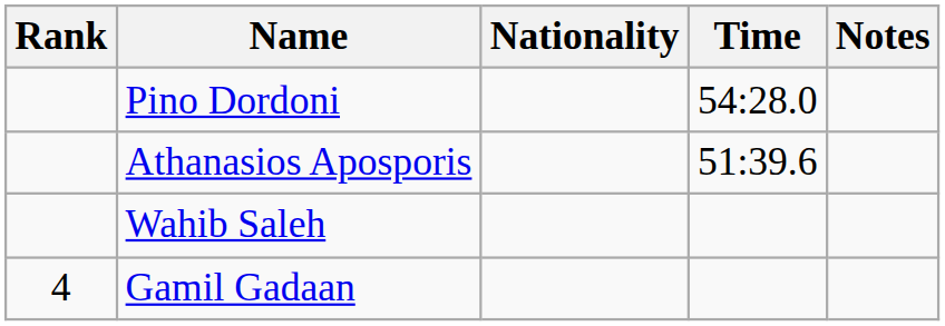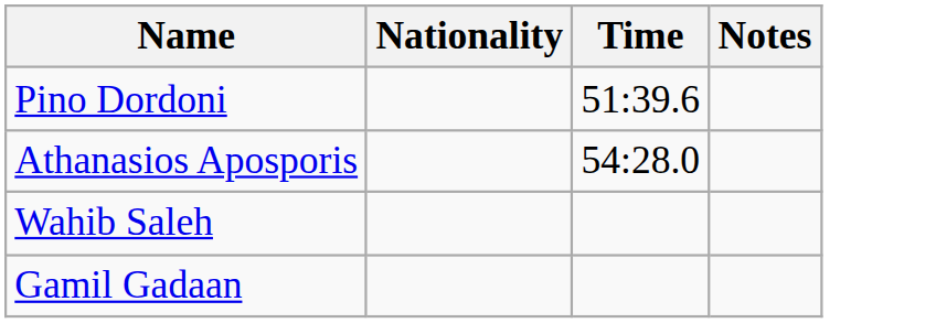 <table class="wikitable sortable" style="text-align:center">
 <tr>
-<th>Rank</th>
 <th>Name</th>
 <th>Nationality</th>
 <th>Time</th>
 <th>Notes</th>
 </tr>
 <tr>
+<td align=left><a href='#'>Pino Dordoni</a></td>
+<td align=left></td>
+<td>51:39.6</td>
 <td></td>
-<td align=left><a href='#'>Pino Dordoni</a></td>
+</tr>
+<tr>
+<td align=left><a href='#'>Athanasios Aposporis</a></td>
 <td align=left></td>
 <td>54:28.0</td>
 <td></td>
 </tr>
 <tr>
-<td></td>
-<td align=left><a href='#'>Athanasios Aposporis</a></td>
-<td align=left></td>
-<td>51:39.6</td>
-<td></td>
-</tr>
-<tr>
-<td></td>
 <td align=left><a href='#'>Wahib Saleh</a></td>
 <td align=left></td>
 <td></td>
 <td></td>
 </tr>
 <tr>
-<td>4</td>
 <td align=left><a href='#'>Gamil Gadaan</a></td>
 <td align=left></td>
 <td></td>
 <td></td>
 </tr>
 </table>
